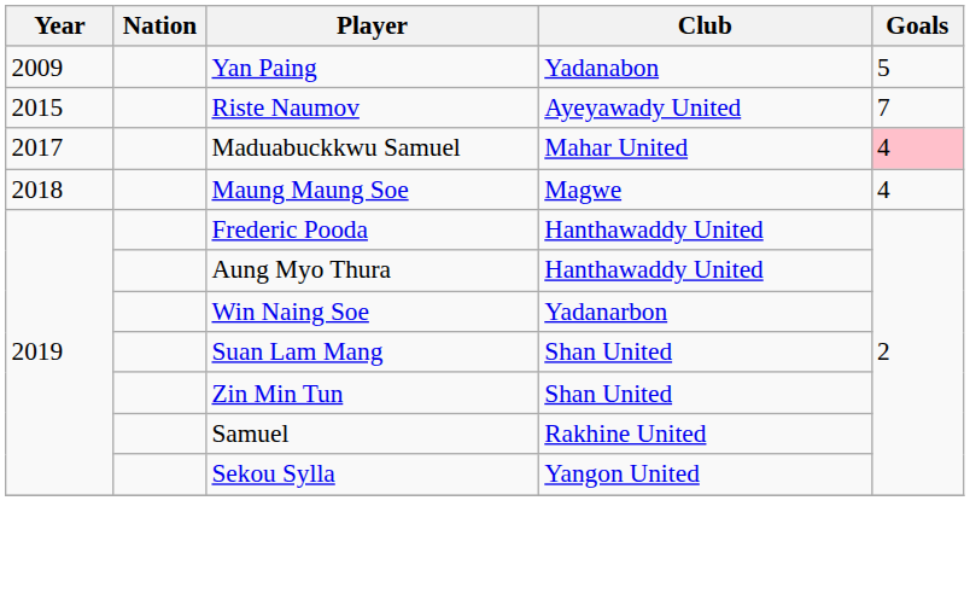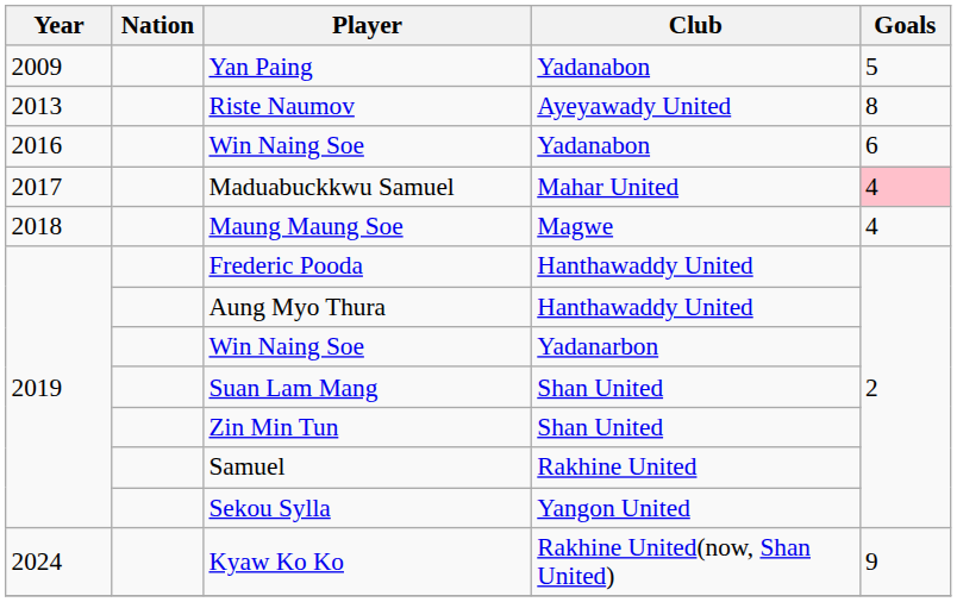 <table class="wikitable">
 <tr>
 <th style="width:60px;">Year</th>
 <th style="width:50px;">Nation</th>
 <th style="width:200px;">Player</th>
 <th style="width:200px;">Club</th>
 <th style="width:50px;">Goals</th>
 </tr>
 <tr>
 <td>2009</td>
 <td></td>
 <td><a href='#'>Yan Paing</a></td>
 <td><a href='#'>Yadanabon</a></td>
 <td>5</td>
 </tr>
 <tr>
-<td>2015</td>
+<td>2013</td>
 <td></td>
 <td><a href='#'>Riste Naumov</a></td>
 <td><a href='#'>Ayeyawady United</a></td>
-<td>7</td>
+<td>8</td>
+</tr>
+<tr>
+<td>2016</td>
+<td></td>
+<td><a href='#'>Win Naing Soe</a></td>
+<td><a href='#'>Yadanabon</a></td>
+<td>6</td>
 </tr>
 <tr>
 <td>2017</td>
 <td></td>
 <td>Maduabuckkwu Samuel</td>
 <td><a href='#'>Mahar United</a></td>
 <td style="background: pink;">4</td>
 </tr>
 <tr>
 <td>2018</td>
 <td></td>
 <td><a href='#'>Maung Maung Soe</a></td>
 <td><a href='#'>Magwe</a></td>
 <td>4</td>
 </tr>
 <tr>
 <td rowspan="7">2019</td>
 <td></td>
 <td><a href='#'>Frederic Pooda</a></td>
 <td><a href='#'>Hanthawaddy United</a></td>
 <td rowspan="7">2</td>
 </tr>
 <tr>
 <td></td>
 <td>Aung Myo Thura</td>
 <td><a href='#'>Hanthawaddy United</a></td>
 </tr>
 <tr>
 <td></td>
 <td><a href='#'>Win Naing Soe</a></td>
 <td><a href='#'>Yadanarbon</a></td>
 </tr>
 <tr>
 <td></td>
 <td><a href='#'>Suan Lam Mang</a></td>
 <td><a href='#'>Shan United</a></td>
 </tr>
 <tr>
 <td></td>
 <td><a href='#'>Zin Min Tun</a></td>
 <td><a href='#'>Shan United</a></td>
 </tr>
 <tr>
 <td></td>
 <td>Samuel</td>
 <td><a href='#'>Rakhine United</a></td>
 </tr>
 <tr>
 <td></td>
 <td><a href='#'>Sekou Sylla</a></td>
 <td><a href='#'>Yangon United</a></td>
 </tr>
 <tr>
+<td>2024</td>
+<td></td>
+<td><a href='#'>Kyaw Ko Ko</a></td>
+<td><a href='#'>Rakhine United</a>(now, <a href='#'>Shan United</a>)</td>
+<td>9</td>
+</tr>
+<tr>
 </tr>
 </table>
